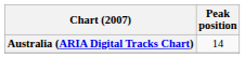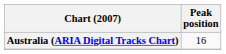 <table class="wikitable sortable plainrowheaders" style="text-align:center">
 <tr>
 <th scope="col">Chart (2007)</th>
 <th scope="col">Peak<br>position</th>
 </tr>
 <tr>
 <th scope="row">Australia (<a href='#'>ARIA Digital Tracks Chart</a>)</th>
-<td>14</td>
+<td>16</td>
 </tr>
 <tr>
 </tr>
 <tr>
 </tr>
 <tr>
 </tr>
 <tr>
 </tr>
 <tr>
 </tr>
 <tr>
 </tr>
 <tr>
 </tr>
 <tr>
 </tr>
 <tr>
 </tr>
 <tr>
 </tr>
 <tr>
 </tr>
 <tr>
 </tr>
 <tr>
 </tr>
 <tr>
 </tr>
 <tr>
 </tr>
 </table>
